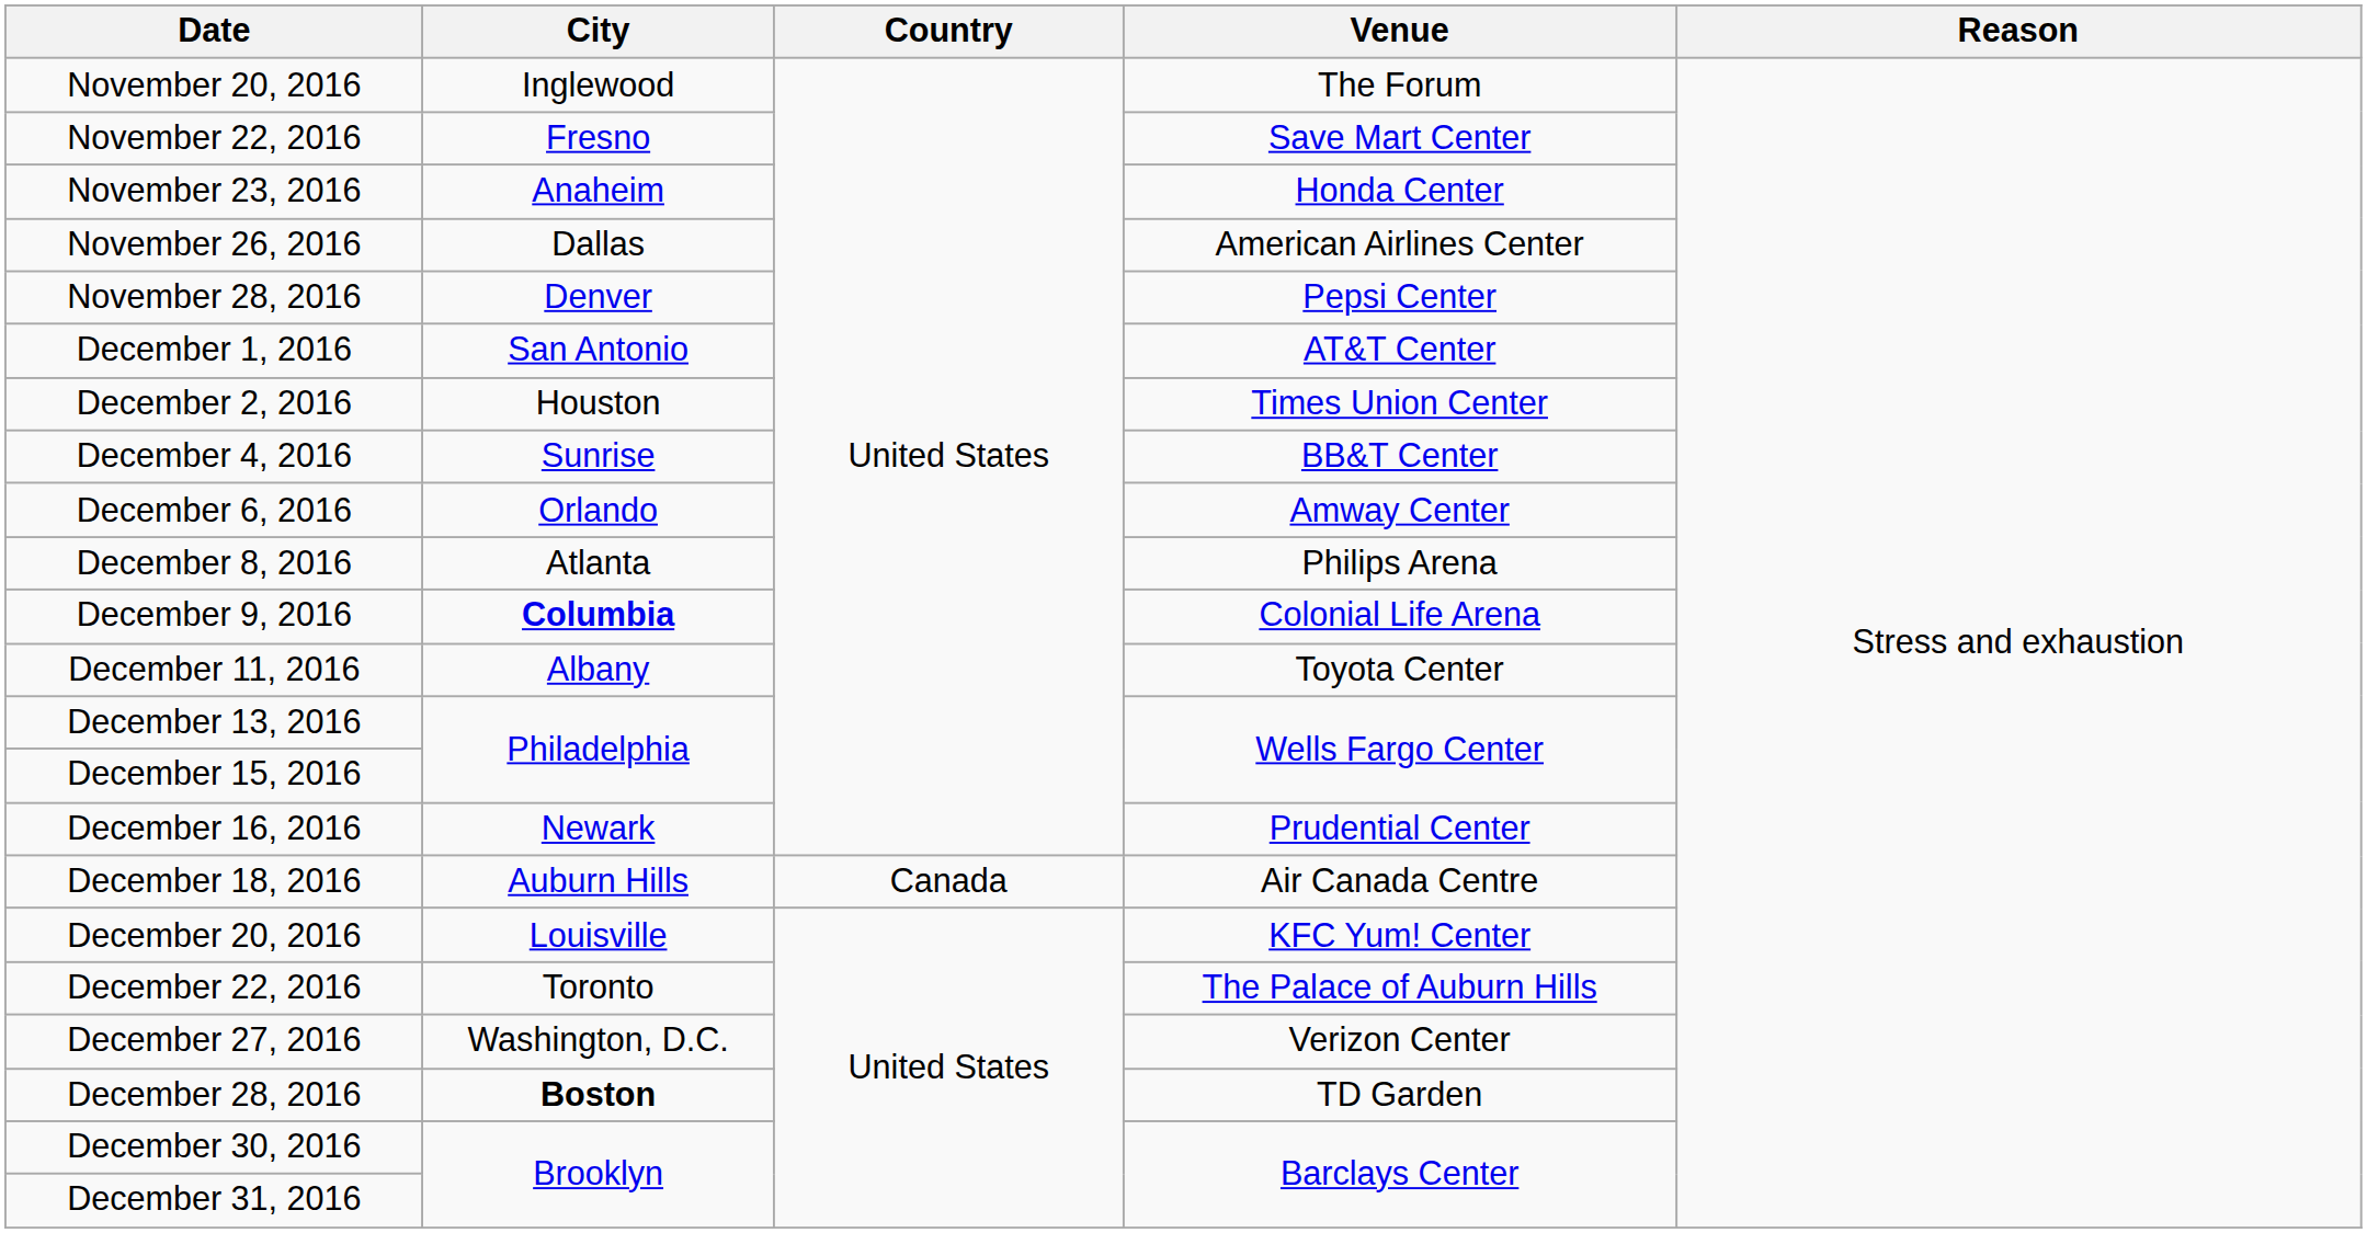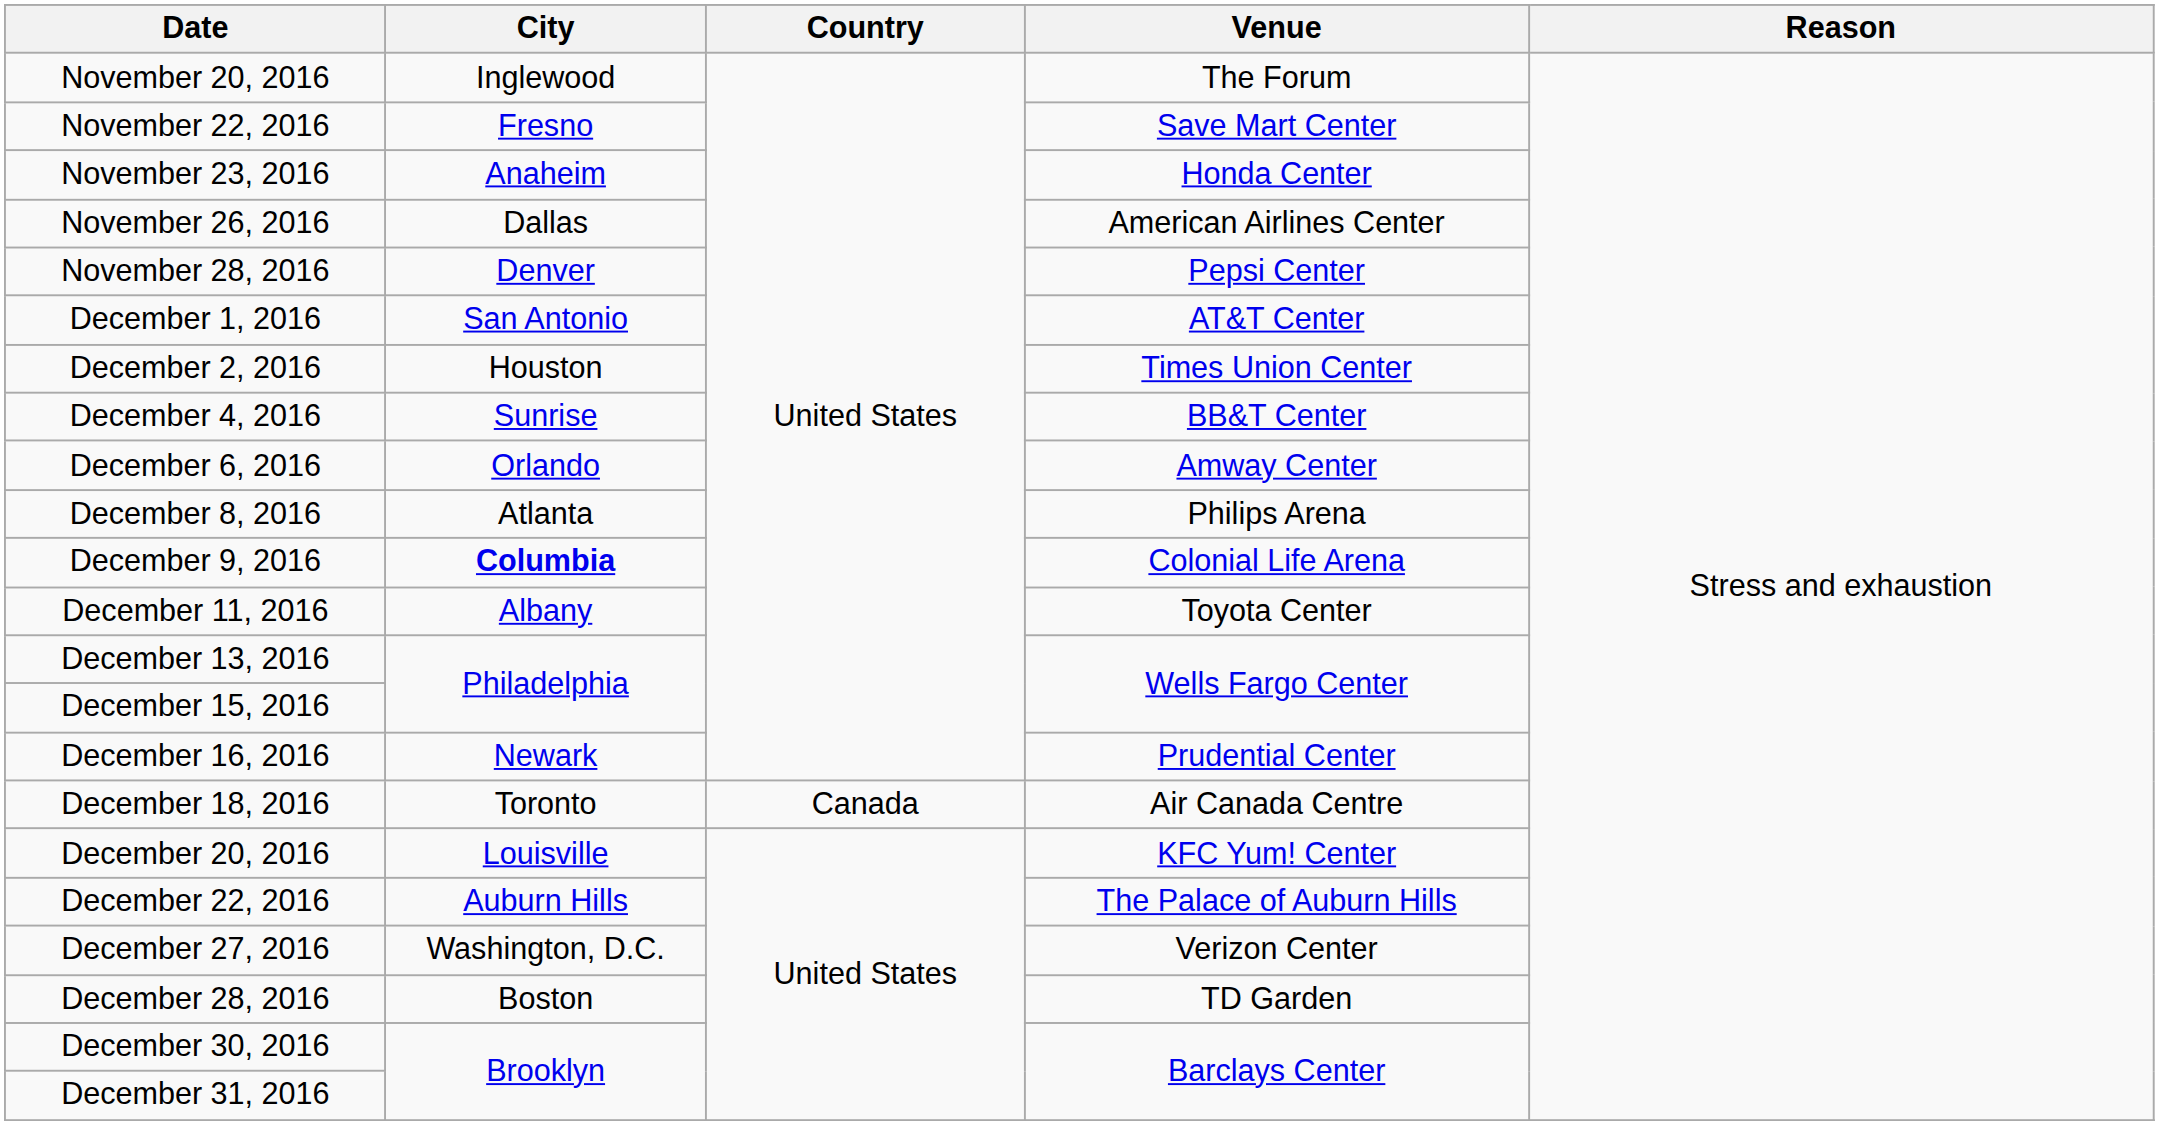 <table class="wikitable" style="text-align:center;">
 <tr>
 <th scope="col" style="width:12em;">Date</th>
 <th scope="col" style="width:10em;">City</th>
 <th scope="col" style="width:10em;">Country</th>
 <th scope="col" style="width:16em;">Venue</th>
 <th scope="col" style="width:20em;">Reason</th>
 </tr>
 <tr>
 <td>November 20, 2016</td>
 <td>Inglewood</td>
 <td rowspan="15">United States</td>
 <td>The Forum</td>
 <td rowspan="22">Stress and exhaustion </td>
 </tr>
 <tr>
 <td>November 22, 2016</td>
 <td><a href='#'>Fresno</a></td>
 <td><a href='#'>Save Mart Center</a></td>
 </tr>
 <tr>
 <td>November 23, 2016</td>
 <td><a href='#'>Anaheim</a></td>
 <td><a href='#'>Honda Center</a></td>
 </tr>
 <tr>
 <td>November 26, 2016</td>
 <td>Dallas</td>
 <td>American Airlines Center</td>
 </tr>
 <tr>
 <td>November 28, 2016</td>
 <td><a href='#'>Denver</a></td>
 <td><a href='#'>Pepsi Center</a></td>
 </tr>
 <tr>
 <td>December 1, 2016</td>
 <td><a href='#'>San Antonio</a></td>
 <td><a href='#'>AT&T Center</a></td>
 </tr>
 <tr>
 <td>December 2, 2016</td>
 <td>Houston</td>
 <td><a href='#'>Times Union Center</a></td>
 </tr>
 <tr>
 <td>December 4, 2016</td>
 <td><a href='#'>Sunrise</a></td>
 <td><a href='#'>BB&T Center</a></td>
 </tr>
 <tr>
 <td>December 6, 2016</td>
 <td><a href='#'>Orlando</a></td>
 <td><a href='#'>Amway Center</a></td>
 </tr>
 <tr>
 <td>December 8, 2016</td>
 <td>Atlanta</td>
 <td>Philips Arena</td>
 </tr>
 <tr>
 <td>December 9, 2016</td>
 <td><strong><a href='#'>Columbia</a></strong></td>
 <td><a href='#'>Colonial Life Arena</a></td>
 </tr>
 <tr>
 <td>December 11, 2016</td>
 <td><a href='#'>Albany</a></td>
 <td>Toyota Center</td>
 </tr>
 <tr>
 <td>December 13, 2016</td>
 <td rowspan="2"><a href='#'>Philadelphia</a></td>
 <td rowspan="2"><a href='#'>Wells Fargo Center</a></td>
 </tr>
 <tr>
 <td>December 15, 2016</td>
 </tr>
 <tr>
 <td>December 16, 2016</td>
 <td><a href='#'>Newark</a></td>
 <td><a href='#'>Prudential Center</a></td>
 </tr>
 <tr>
 <td>December 18, 2016</td>
-<td><a href='#'>Auburn Hills</a></td>
+<td>Toronto</td>
 <td>Canada</td>
 <td>Air Canada Centre</td>
 </tr>
 <tr>
 <td>December 20, 2016</td>
 <td><a href='#'>Louisville</a></td>
 <td rowspan="6">United States</td>
 <td><a href='#'>KFC Yum! Center</a></td>
 </tr>
 <tr>
 <td>December 22, 2016</td>
-<td>Toronto</td>
+<td><a href='#'>Auburn Hills</a></td>
 <td><a href='#'>The Palace of Auburn Hills</a></td>
 </tr>
 <tr>
 <td>December 27, 2016</td>
 <td>Washington, D.C.</td>
 <td Capital One Arena>Verizon Center</td>
 </tr>
 <tr>
 <td>December 28, 2016</td>
-<td><strong>Boston</strong></td>
+<td>Boston</td>
 <td>TD Garden</td>
 </tr>
 <tr>
 <td>December 30, 2016</td>
 <td rowspan="2"><a href='#'>Brooklyn</a></td>
 <td rowspan="2"><a href='#'>Barclays Center</a></td>
 </tr>
 <tr>
 <td>December 31, 2016</td>
 </tr>
 <tr>
 </tr>
 </table>
